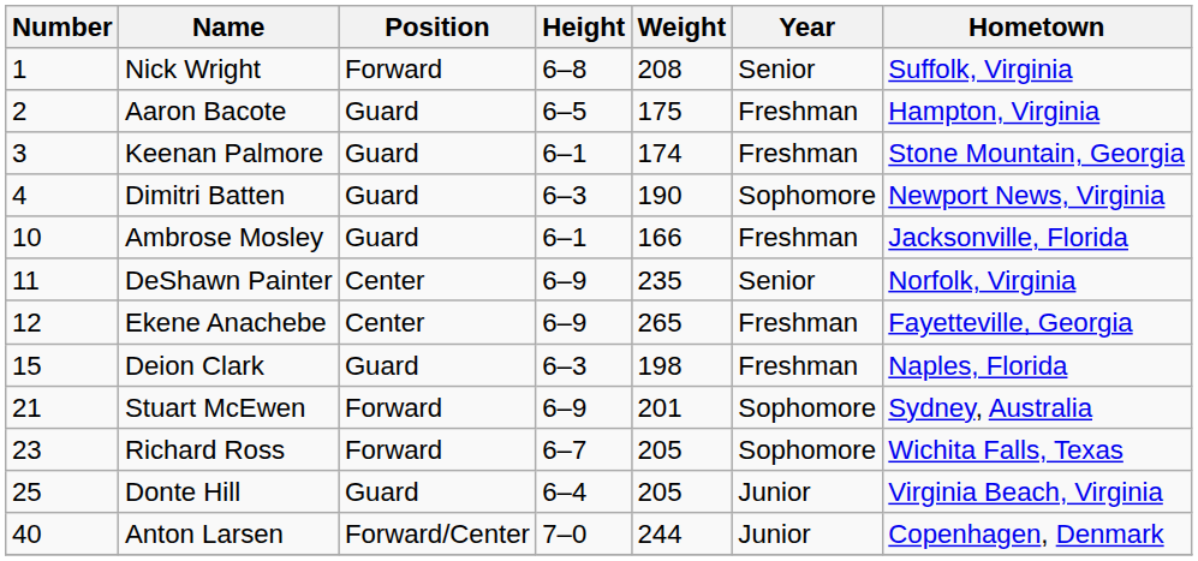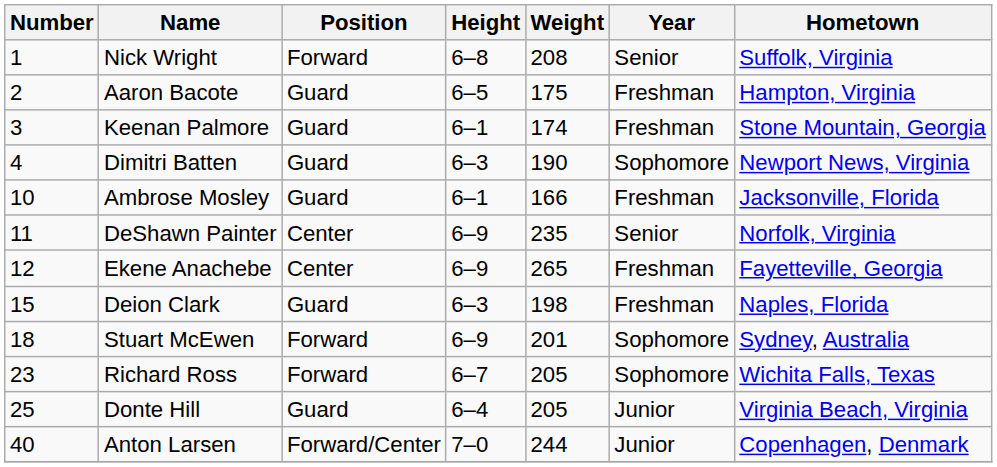 <table class="wikitable" style="font-size: 95%;">
 <tr>
 <th>Number</th>
 <th>Name</th>
 <th>Position</th>
 <th>Height</th>
 <th>Weight</th>
 <th>Year</th>
 <th>Hometown</th>
 </tr>
 <tr>
 <td>1</td>
 <td>Nick Wright</td>
 <td>Forward</td>
 <td>6–8</td>
 <td>208</td>
 <td>Senior</td>
 <td><a href='#'>Suffolk, Virginia</a></td>
 </tr>
 <tr>
 <td>2</td>
 <td>Aaron Bacote</td>
 <td>Guard</td>
 <td>6–5</td>
 <td>175</td>
 <td>Freshman</td>
 <td><a href='#'>Hampton, Virginia</a></td>
 </tr>
 <tr>
 <td>3</td>
 <td>Keenan Palmore</td>
 <td>Guard</td>
 <td>6–1</td>
 <td>174</td>
 <td>Freshman</td>
 <td><a href='#'>Stone Mountain, Georgia</a></td>
 </tr>
 <tr>
 <td>4</td>
 <td>Dimitri Batten</td>
 <td>Guard</td>
 <td>6–3</td>
 <td>190</td>
 <td>Sophomore</td>
 <td><a href='#'>Newport News, Virginia</a></td>
 </tr>
 <tr>
 <td>10</td>
 <td>Ambrose Mosley</td>
 <td>Guard</td>
 <td>6–1</td>
 <td>166</td>
 <td>Freshman</td>
 <td><a href='#'>Jacksonville, Florida</a></td>
 </tr>
 <tr>
 <td>11</td>
 <td>DeShawn Painter</td>
 <td>Center</td>
 <td>6–9</td>
 <td>235</td>
 <td>Senior</td>
 <td><a href='#'>Norfolk, Virginia</a></td>
 </tr>
 <tr>
 <td>12</td>
 <td>Ekene Anachebe</td>
 <td>Center</td>
 <td>6–9</td>
 <td>265</td>
 <td>Freshman</td>
 <td><a href='#'>Fayetteville, Georgia</a></td>
 </tr>
 <tr>
 <td>15</td>
 <td>Deion Clark</td>
 <td>Guard</td>
 <td>6–3</td>
 <td>198</td>
 <td>Freshman</td>
 <td><a href='#'>Naples, Florida</a></td>
 </tr>
 <tr>
-<td>21</td>
+<td>18</td>
 <td>Stuart McEwen</td>
 <td>Forward</td>
 <td>6–9</td>
 <td>201</td>
 <td>Sophomore</td>
 <td><a href='#'>Sydney</a>, <a href='#'>Australia</a></td>
 </tr>
 <tr>
 <td>23</td>
 <td>Richard Ross</td>
 <td>Forward</td>
 <td>6–7</td>
 <td>205</td>
 <td>Sophomore</td>
 <td><a href='#'>Wichita Falls, Texas</a></td>
 </tr>
 <tr>
 <td>25</td>
 <td>Donte Hill</td>
 <td>Guard</td>
 <td>6–4</td>
 <td>205</td>
 <td>Junior</td>
 <td><a href='#'>Virginia Beach, Virginia</a></td>
 </tr>
 <tr>
 <td>40</td>
 <td>Anton Larsen</td>
 <td>Forward/Center</td>
 <td>7–0</td>
 <td>244</td>
 <td>Junior</td>
 <td><a href='#'>Copenhagen</a>, <a href='#'>Denmark</a></td>
 </tr>
 <tr>
 </tr>
 </table>
